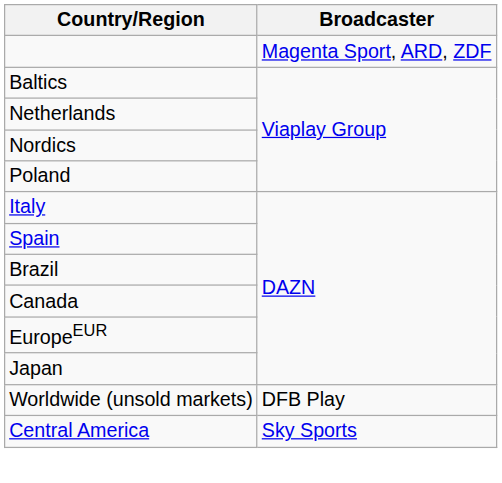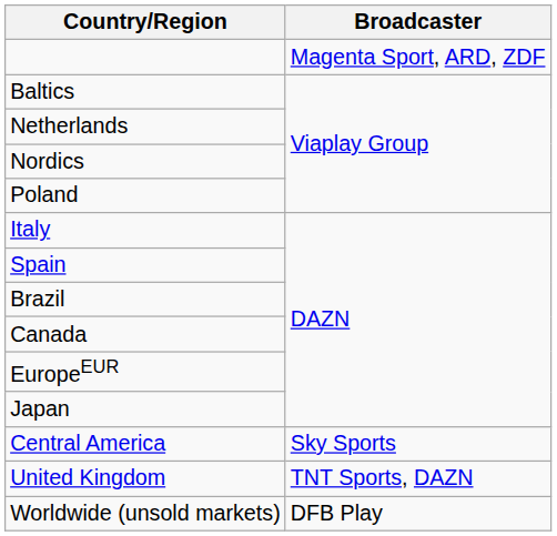 <table class="wikitable">
 <tr>
 <th>Country/Region</th>
 <th>Broadcaster</th>
 </tr>
 <tr>
 <td></td>
 <td><a href='#'>Magenta Sport</a>, <a href='#'>ARD</a>, <a href='#'>ZDF</a></td>
 </tr>
 <tr>
 <td>Baltics</td>
 <td rowspan="4"><a href='#'>Viaplay Group</a></td>
 </tr>
 <tr>
 <td>Netherlands</td>
 </tr>
 <tr>
 <td>Nordics</td>
 </tr>
 <tr>
 <td>Poland</td>
 </tr>
 <tr>
 <td><a href='#'>Italy</a></td>
 <td rowspan="6"><a href='#'>DAZN</a></td>
 </tr>
 <tr>
 <td><a href='#'>Spain</a></td>
 </tr>
 <tr>
 <td>Brazil</td>
 </tr>
 <tr>
 <td>Canada</td>
 </tr>
 <tr>
 <td>Europe<sup>EUR</sup></td>
 </tr>
 <tr>
 <td>Japan</td>
 </tr>
 <tr>
+<td><a href='#'>Central America</a></td>
+<td><a href='#'>Sky Sports</a></td>
+</tr>
+<tr>
+<td><a href='#'>United Kingdom</a></td>
+<td><a href='#'>TNT Sports</a>, <a href='#'>DAZN</a></td>
+</tr>
+<tr>
 <td>Worldwide (unsold markets)</td>
 <td>DFB Play</td>
 </tr>
-<tr>
-<td><a href='#'>Central America</a></td>
-<td><a href='#'>Sky Sports</a></td>
-</tr>
 </table>
